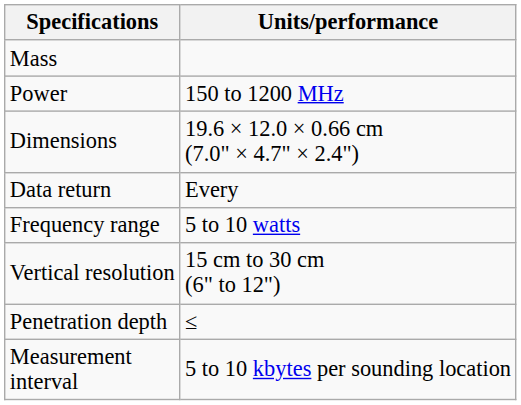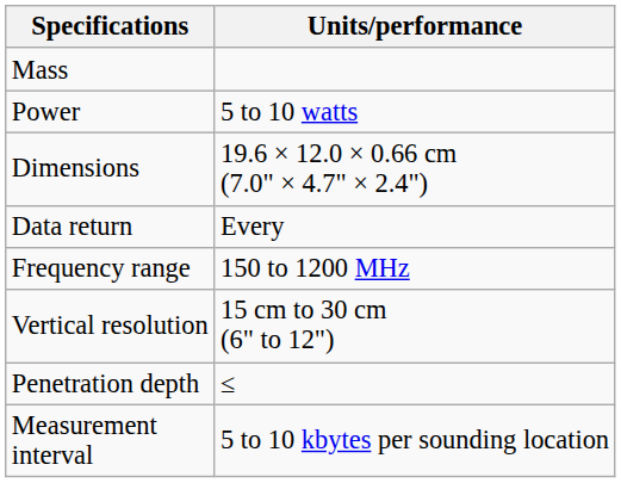 <table class="wikitable">
 <tr>
 <th>Specifications</th>
 <th>Units/performance</th>
 </tr>
 <tr>
 <td>Mass</td>
 <td></td>
 </tr>
 <tr>
 <td>Power</td>
-<td>150 to 1200 <a href='#'>MHz</a></td>
+<td>5 to 10 <a href='#'>watts</a></td>
 </tr>
 <tr>
 <td>Dimensions</td>
 <td>19.6 × 12.0 × 0.66 cm<br>(7.0" × 4.7" × 2.4")</td>
 </tr>
 <tr>
 <td>Data return</td>
 <td>Every </td>
 </tr>
 <tr>
 <td>Frequency range</td>
-<td>5 to 10 <a href='#'>watts</a></td>
+<td>150 to 1200 <a href='#'>MHz</a></td>
 </tr>
 <tr>
 <td>Vertical resolution</td>
 <td>15 cm to 30 cm<br>(6" to 12")</td>
 </tr>
 <tr>
 <td>Penetration depth</td>
 <td>≤</td>
 </tr>
 <tr>
 <td>Measurement<br>interval</td>
 <td>5 to 10 <a href='#'>kbytes</a> per sounding location</td>
 </tr>
 </table>
